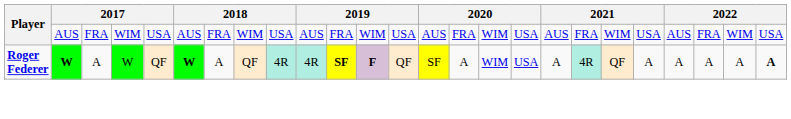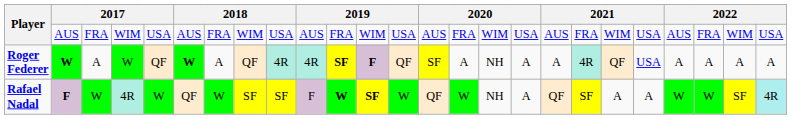 <table class=wikitable style=text-align:center;font-size:85%>
 <tr>
 <th rowspan=2 style="width:140px">Player</th>
 <th colspan=4>2017</th>
 <th colspan=4>2018</th>
 <th colspan=4>2019</th>
 <th colspan=4>2020</th>
 <th colspan=4>2021</th>
 <th colspan=4>2022</th>
 </tr>
 <tr>
 <td><a href='#'>AUS</a></td>
 <td><a href='#'>FRA</a></td>
 <td><a href='#'>WIM</a></td>
 <td><a href='#'>USA</a></td>
 <td><a href='#'>AUS</a></td>
 <td><a href='#'>FRA</a></td>
 <td><a href='#'>WIM</a></td>
 <td><a href='#'>USA</a></td>
 <td><a href='#'>AUS</a></td>
 <td><a href='#'>FRA</a></td>
 <td><a href='#'>WIM</a></td>
 <td><a href='#'>USA</a></td>
 <td><a href='#'>AUS</a></td>
 <td><a href='#'>FRA</a></td>
 <td><a href='#'>WIM</a></td>
 <td><a href='#'>USA</a></td>
 <td><a href='#'>AUS</a></td>
 <td><a href='#'>FRA</a></td>
 <td><a href='#'>WIM</a></td>
 <td><a href='#'>USA</a></td>
 <td><a href='#'>AUS</a></td>
 <td><a href='#'>FRA</a></td>
 <td><a href='#'>WIM</a></td>
 <td><a href='#'>USA</a></td>
 </tr>
 <tr>
 <td align=left> <strong><a href='#'>Roger Federer</a></strong></td>
 <td bgcolor=lime><strong>W</strong></td>
 <td>A</td>
 <td bgcolor=lime>W</td>
 <td bgcolor="#ffebcd">QF</td>
 <td bgcolor=lime><strong>W</strong></td>
 <td>A</td>
 <td bgcolor="#ffebcd">QF</td>
 <td bgcolor=afeee>4R</td>
 <td bgcolor=afeee>4R</td>
 <td style="background:yellow;"><strong>SF</strong></td>
 <td style="background:thistle;"><strong>F</strong></td>
 <td bgcolor="#ffebcd">QF</td>
 <td style="background:yellow;">SF</td>
 <td>A</td>
-<td><a href='#'>WIM</a></td>
-<td><a href='#'>USA</a></td>
+<td>NH</td>
+<td>A</td>
 <td>A</td>
 <td bgcolor=afeee>4R</td>
 <td bgcolor="#ffebcd">QF</td>
+<td><a href='#'>USA</a></td>
 <td>A</td>
 <td>A</td>
 <td>A</td>
 <td>A</td>
-<td><strong>A</strong></td>
+</tr>
+<tr>
+<td align=left> <strong><a href='#'>Rafael Nadal</a></strong></td>
+<td style="background:thistle;"><strong>F</strong></td>
+<td bgcolor=lime>W</td>
+<td bgcolor=afeee>4R</td>
+<td bgcolor=lime>W</td>
+<td bgcolor="#ffebcd">QF</td>
+<td bgcolor=lime>W</td>
+<td style="background:yellow;">SF</td>
+<td style="background:yellow;">SF</td>
+<td style="background:thistle;">F</td>
+<td bgcolor=lime><strong>W</strong></td>
+<td style="background:yellow;"><strong>SF</strong></td>
+<td bgcolor=lime>W</td>
+<td bgcolor="#ffebcd">QF</td>
+<td bgcolor=lime>W</td>
+<td>NH</td>
+<td>A</td>
+<td bgcolor="#ffebcd">QF</td>
+<td style="background:yellow;">SF</td>
+<td>A</td>
+<td>A</td>
+<td bgcolor=lime>W</td>
+<td bgcolor=lime>W</td>
+<td style="background:yellow;">SF</td>
+<td style="background:#afeeee;">4R</td>
 </tr>
 </table>
